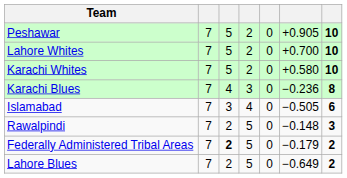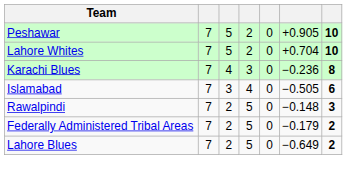 <table class="wikitable" style="text-align:center">
 <tr>
 <th style="width:255px;">Team</th>
 <th style="width:20px;"></th>
 <th style="width:20px;"></th>
 <th style="width:20px;"></th>
 <th style="width:20px;"></th>
 <th style="width:45px;"></th>
 <th style="width:20px;"></th>
 </tr>
 <tr style="background:#ccffcc">
 <td style="text-align:left"><a href='#'>Peshawar</a></td>
 <td>7</td>
 <td>5</td>
 <td>2</td>
 <td>0</td>
 <td>+0.905</td>
 <td><strong>10</strong></td>
 </tr>
 <tr style="background:#ccffcc">
 <td style="text-align:left"><a href='#'>Lahore Whites</a></td>
 <td>7</td>
 <td>5</td>
 <td>2</td>
 <td>0</td>
-<td>+0.700</td>
-<td><strong>10</strong></td>
-</tr>
-<tr style="background:#ccffcc">
-<td style="text-align:left"><a href='#'>Karachi Whites</a></td>
-<td>7</td>
-<td>5</td>
-<td>2</td>
-<td>0</td>
-<td>+0.580</td>
+<td>+0.704</td>
 <td><strong>10</strong></td>
 </tr>
 <tr style="background:#ccffcc">
 <td style="text-align:left"><a href='#'>Karachi Blues</a></td>
 <td>7</td>
 <td>4</td>
 <td>3</td>
 <td>0</td>
 <td>−0.236</td>
 <td><strong>8</strong></td>
 </tr>
 <tr>
 <td style="text-align:left"><a href='#'>Islamabad</a></td>
 <td>7</td>
 <td>3</td>
 <td>4</td>
 <td>0</td>
 <td>−0.505</td>
 <td><strong>6</strong></td>
 </tr>
 <tr>
 <td style="text-align:left"><a href='#'>Rawalpindi</a></td>
 <td>7</td>
 <td>2</td>
 <td>5</td>
 <td>0</td>
 <td>−0.148</td>
 <td><strong>3</strong></td>
 </tr>
 <tr>
 <td style="text-align:left"><a href='#'>Federally Administered Tribal Areas</a></td>
 <td>7</td>
-<td><strong>2</strong></td>
+<td>2</td>
 <td>5</td>
 <td>0</td>
 <td>−0.179</td>
 <td><strong>2</strong></td>
 </tr>
 <tr>
 <td style="text-align:left"><a href='#'>Lahore Blues</a></td>
 <td>7</td>
 <td>2</td>
 <td>5</td>
 <td>0</td>
 <td>−0.649</td>
 <td><strong>2</strong></td>
 </tr>
 </table>
